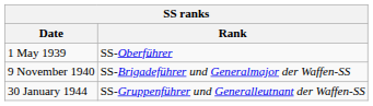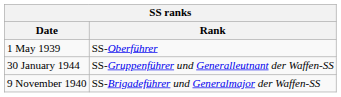 <table class="wikitable float-right">
 <tr>
 <th colspan="2">SS ranks</th>
 </tr>
 <tr>
 <th>Date</th>
 <th>Rank</th>
 </tr>
 <tr>
 <td>1 May 1939</td>
 <td>SS-<em><a href='#'>Oberführer</a></em></td>
 </tr>
 <tr>
+<td>30 January 1944</td>
+<td>SS-<em><a href='#'>Gruppenführer</a> und <a href='#'>Generalleutnant</a> der Waffen-SS</em></td>
+</tr>
+<tr>
 <td>9 November 1940</td>
 <td>SS-<em><a href='#'>Brigadeführer</a> und <a href='#'>Generalmajor</a> der Waffen-SS</em></td>
 </tr>
-<tr>
-<td>30 January 1944</td>
-<td>SS-<em><a href='#'>Gruppenführer</a> und <a href='#'>Generalleutnant</a> der Waffen-SS</em></td>
-</tr>
 </table>
